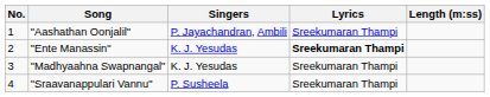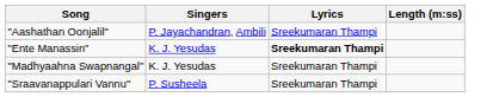 <table class="wikitable" style="font-size:95%;">
 <tr>
-<th>No.</th>
 <th>Song</th>
 <th>Singers</th>
 <th>Lyrics</th>
 <th>Length (m:ss)</th>
 </tr>
 <tr>
-<td>1</td>
 <td>"Aashathan Oonjalil"</td>
 <td><a href='#'>P. Jayachandran</a>, <a href='#'>Ambili</a></td>
 <td><a href='#'>Sreekumaran Thampi</a></td>
 <td></td>
 </tr>
 <tr>
-<td>2</td>
 <td>"Ente Manassin"</td>
 <td><a href='#'>K. J. Yesudas</a></td>
 <td><strong>Sreekumaran Thampi</strong></td>
 <td></td>
 </tr>
 <tr>
-<td>3</td>
 <td>"Madhyaahna Swapnangal"</td>
 <td>K. J. Yesudas</td>
 <td>Sreekumaran Thampi</td>
 <td></td>
 </tr>
 <tr>
-<td>4</td>
 <td>"Sraavanappulari Vannu"</td>
 <td><a href='#'>P. Susheela</a></td>
 <td>Sreekumaran Thampi</td>
 <td></td>
 </tr>
 </table>
